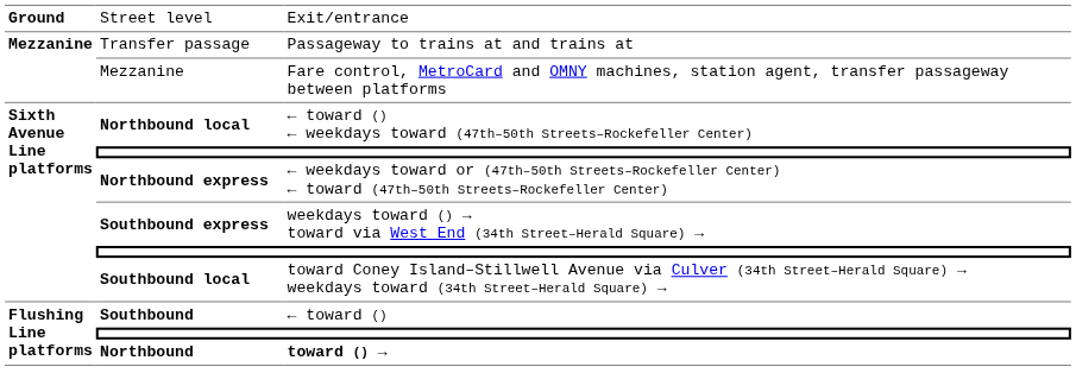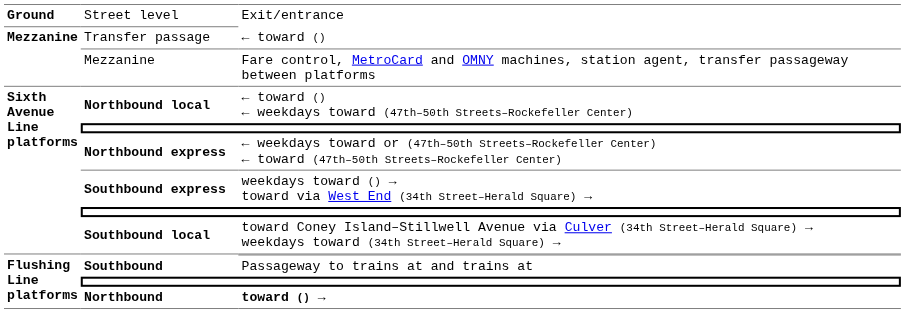 <table table border=0 cellspacing=0 cellpadding=3>
 <tr>
 <td style="border-top:solid 1px gray;" width=50><strong>Ground</strong></td>
 <td style="border-top:solid 1px gray;" width=150>Street level</td>
 <td style="border-top:solid 1px gray;" width=650>Exit/entrance</td>
 </tr>
 <tr>
 <td style="border-top:solid 1px gray;" valign=top rowspan=2><strong>Mezzanine</strong></td>
 <td style="border-top:solid 1px gray;" valign=top>Transfer passage</td>
-<td style="border-top:solid 1px gray;" valign=top>Passageway to  trains at  and  trains at </td>
+<td>←  toward  <small>()</small></td>
 </tr>
 <tr>
 <td style="border-top:solid 1px gray;" valign=top>Mezzanine</td>
 <td style="border-top:solid 1px gray;" valign=top>Fare control, <a href='#'>MetroCard</a> and <a href='#'>OMNY</a> machines, station agent, transfer passageway between platforms<br></td>
 </tr>
 <tr>
 <td style="border-top:solid 1px gray;border-bottom:solid 1px gray;vertical-align:top;" rowspan=6><strong>Sixth Avenue<br>Line platforms</strong></td>
 <td style="border-top:solid 1px gray;"><span><strong>Northbound local</strong></span></td>
 <td style="border-top:solid 1px gray;">←  toward  <small>()</small><br>←  weekdays toward  <small>(47th–50th Streets–Rockefeller Center)</small></td>
 </tr>
 <tr>
 <td style="border-top:solid 2px black;border-right:solid 2px black;border-left:solid 2px black;border-bottom:solid 2px black;text-align:center;" colspan=2></td>
 </tr>
 <tr>
 <td style="border-bottom:solid 1px gray;"><span><strong>Northbound express</strong></span></td>
 <td style="border-bottom:solid 1px gray;">←  weekdays toward  or  <small>(47th–50th Streets–Rockefeller Center)</small><br>←  toward  <small>(47th–50th Streets–Rockefeller Center)</small></td>
 </tr>
 <tr>
 <td><span><strong>Southbound express</strong></span></td>
 <td>  weekdays toward  <small>()</small> →<br>  toward  via <a href='#'>West End</a> <small>(34th Street–Herald Square)</small> →</td>
 </tr>
 <tr>
 <td style="border-top:solid 2px black;border-right:solid 2px black;border-left:solid 2px black;border-bottom:solid 2px black;text-align:center;" colspan=2></td>
 </tr>
 <tr>
 <td style="border-bottom:solid 1px gray;"><span><strong>Southbound local</strong></span></td>
 <td style="border-bottom:solid 1px gray;">  toward Coney Island–Stillwell Avenue via <a href='#'>Culver</a> <small>(34th Street–Herald Square)</small> →<br>  weekdays toward  <small>(34th Street–Herald Square)</small> →</td>
 </tr>
 <tr>
 <td style="border-bottom:solid 1px gray;vertical-align:top;" width=50 rowspan=3><strong>Flushing Line<br>platforms</strong></td>
 <td><span><strong>Southbound</strong></span></td>
-<td>←  toward  <small>()</small></td>
+<td style="border-top:solid 1px gray;" valign=top>Passageway to  trains at  and  trains at </td>
 </tr>
 <tr>
 <td style="border-top:solid 2px black;border-right:solid 2px black;border-left:solid 2px black;border-bottom:solid 2px black;text-align:center;" colspan=2></td>
 </tr>
 <tr>
 <td style="border-bottom:solid 1px gray;"><span><strong>Northbound</strong></span></td>
 <td style="border-bottom:solid 1px gray;"><strong>  toward  <small>()</small> →</strong></td>
 </tr>
 </table>
